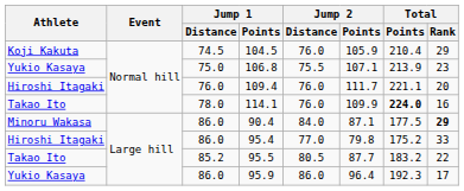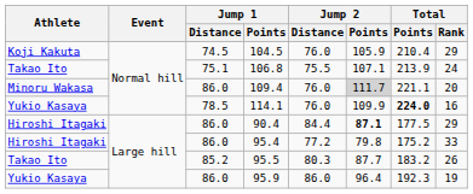 <table class="wikitable" style="font-size:90%">
 <tr>
 <th rowspan="2">Athlete</th>
 <th rowspan="2">Event</th>
 <th colspan="2">Jump 1</th>
 <th colspan="2">Jump 2</th>
 <th colspan="2">Total</th>
 </tr>
 <tr>
 <th>Distance</th>
 <th>Points</th>
 <th>Distance</th>
 <th>Points</th>
 <th>Points</th>
 <th>Rank</th>
 </tr>
 <tr>
 <td><a href='#'>Koji Kakuta</a></td>
 <td rowspan="4">Normal hill</td>
 <td align="center">74.5</td>
 <td align="center">104.5</td>
 <td align="center">76.0</td>
 <td align="center">105.9</td>
 <td align="center">210.4</td>
 <td align="center">29</td>
 </tr>
 <tr>
-<td><a href='#'>Yukio Kasaya</a></td>
-<td align="center">75.0</td>
+<td><a href='#'>Takao Ito</a></td>
+<td align="center">75.1</td>
 <td align="center">106.8</td>
 <td align="center">75.5</td>
 <td align="center">107.1</td>
 <td align="center">213.9</td>
-<td align="center">23</td>
+<td align="center">24</td>
 </tr>
 <tr>
-<td><a href='#'>Hiroshi Itagaki</a></td>
-<td align="center">76.0</td>
+<td><a href='#'>Minoru Wakasa</a></td>
+<td align="center">86.0</td>
 <td align="center">109.4</td>
 <td align="center">76.0</td>
-<td align="center">111.7</td>
+<td align="center" style="background: lightgrey;">111.7</td>
 <td align="center">221.1</td>
 <td align="center">20</td>
 </tr>
 <tr>
-<td><a href='#'>Takao Ito</a></td>
-<td align="center">78.0</td>
+<td><a href='#'>Yukio Kasaya</a></td>
+<td align="center">78.5</td>
 <td align="center">114.1</td>
 <td align="center">76.0</td>
 <td align="center">109.9</td>
 <td align="center"><strong>224.0</strong></td>
 <td align="center">16</td>
 </tr>
 <tr>
-<td><a href='#'>Minoru Wakasa</a></td>
+<td><a href='#'>Hiroshi Itagaki</a></td>
 <td rowspan="4">Large hill</td>
 <td align="center">86.0</td>
 <td align="center">90.4</td>
-<td align="center">84.0</td>
-<td align="center">87.1</td>
+<td align="center">84.4</td>
+<td align="center"><strong>87.1</strong></td>
 <td align="center">177.5</td>
-<td align="center"><strong>29</strong></td>
+<td align="center">29</td>
 </tr>
 <tr>
 <td><a href='#'>Hiroshi Itagaki</a></td>
 <td align="center">86.0</td>
 <td align="center">95.4</td>
-<td align="center">77.0</td>
+<td align="center">77.2</td>
 <td align="center">79.8</td>
 <td align="center">175.2</td>
 <td align="center">33</td>
 </tr>
 <tr>
 <td><a href='#'>Takao Ito</a></td>
 <td align="center">85.2</td>
 <td align="center">95.5</td>
-<td align="center">80.5</td>
+<td align="center">80.3</td>
 <td align="center">87.7</td>
 <td align="center">183.2</td>
-<td align="center">22</td>
+<td align="center">26</td>
 </tr>
 <tr>
 <td><a href='#'>Yukio Kasaya</a></td>
 <td align="center">86.0</td>
 <td align="center">95.9</td>
 <td align="center">86.0</td>
 <td align="center">96.4</td>
 <td align="center">192.3</td>
-<td align="center">17</td>
+<td align="center">19</td>
 </tr>
 </table>
